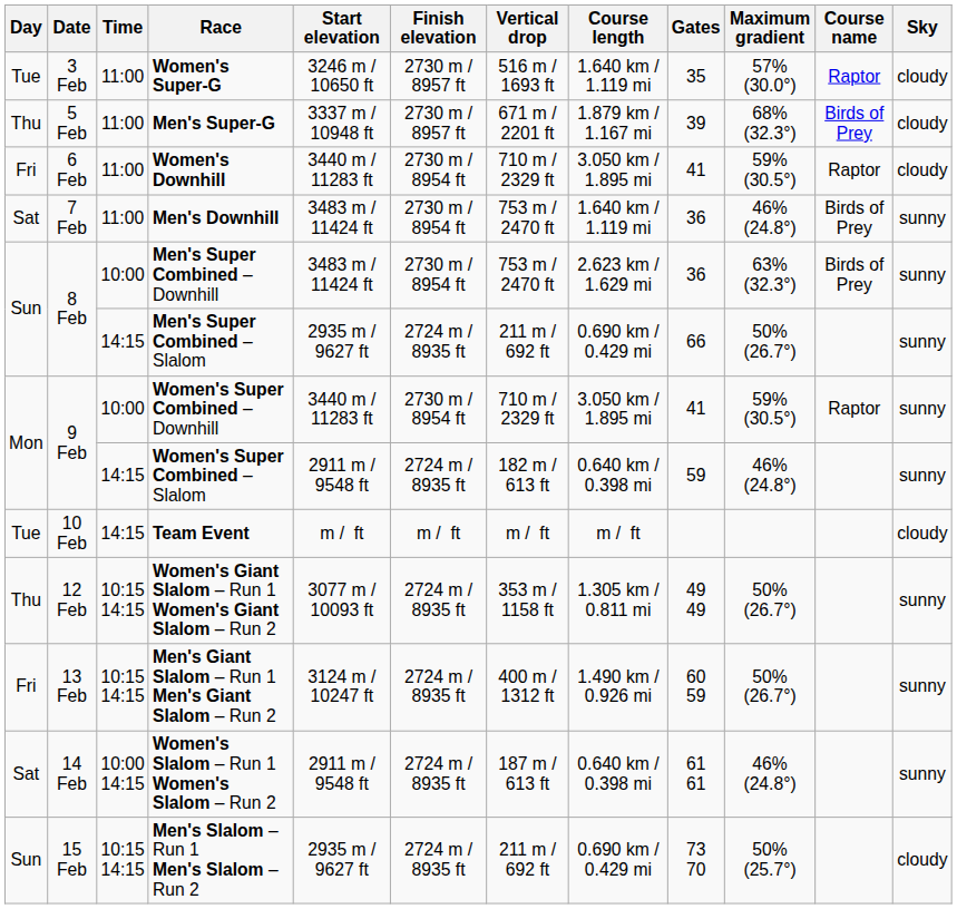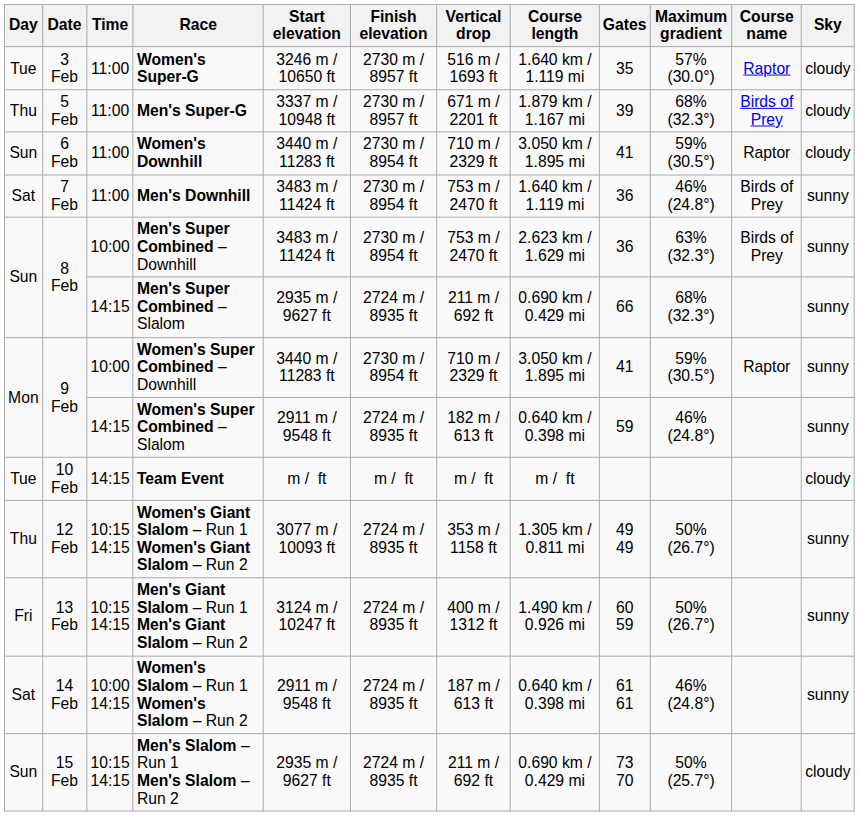 <table class=wikitable style="text-align:center">
 <tr bgcolor=lightgrey>
 <th>Day</th>
 <th>Date</th>
 <th>Time</th>
 <th>Race</th>
 <th>Start<br>elevation</th>
 <th>Finish<br>elevation</th>
 <th>Vertical<br>drop</th>
 <th>Course<br>length</th>
 <th>Gates</th>
 <th>Maximum<br>gradient</th>
 <th>Course<br>name</th>
 <th>Sky</th>
 </tr>
 <tr>
 <td>Tue</td>
 <td>3 Feb</td>
 <td>11:00</td>
 <td align=left><strong>Women's Super-G</strong></td>
 <td>3246 m / 10650 ft</td>
 <td>2730 m / 8957 ft</td>
 <td>516 m / 1693 ft</td>
 <td>1.640 km / 1.119 mi</td>
 <td>35</td>
 <td>57% (30.0°)</td>
 <td><a href='#'>Raptor</a></td>
 <td>cloudy</td>
 </tr>
 <tr>
 <td>Thu</td>
 <td>5 Feb</td>
 <td>11:00</td>
 <td align=left><strong>Men's Super-G</strong></td>
 <td>3337 m / 10948 ft</td>
 <td>2730 m / 8957 ft</td>
 <td>671 m / 2201 ft</td>
 <td>1.879 km / 1.167 mi</td>
 <td>39</td>
 <td>68% (32.3°)</td>
 <td><a href='#'>Birds of Prey</a></td>
 <td>cloudy</td>
 </tr>
 <tr>
-<td>Fri</td>
+<td>Sun</td>
 <td>6 Feb</td>
 <td>11:00</td>
 <td align=left><strong>Women's Downhill</strong></td>
 <td>3440 m / 11283 ft</td>
 <td>2730 m / 8954 ft</td>
 <td>710 m / 2329 ft</td>
 <td>3.050 km / 1.895 mi</td>
 <td>41</td>
 <td>59% (30.5°)</td>
 <td>Raptor</td>
 <td>cloudy</td>
 </tr>
 <tr>
 <td>Sat</td>
 <td>7 Feb</td>
 <td>11:00</td>
 <td align=left><strong>Men's Downhill</strong></td>
 <td>3483 m / 11424 ft</td>
 <td>2730 m / 8954 ft</td>
 <td>753 m / 2470 ft</td>
 <td>1.640 km / 1.119 mi</td>
 <td>36</td>
 <td>46% (24.8°)</td>
 <td>Birds of Prey</td>
 <td>sunny</td>
 </tr>
 <tr>
 <td rowspan=2>Sun</td>
 <td rowspan=2>8 Feb</td>
 <td>10:00</td>
 <td align=left><strong>Men's Super Combined</strong> – Downhill</td>
 <td>3483 m / 11424 ft</td>
 <td>2730 m / 8954 ft</td>
 <td>753 m / 2470 ft</td>
 <td>2.623 km / 1.629 mi</td>
 <td>36</td>
 <td>63% (32.3°)</td>
 <td>Birds of Prey</td>
 <td>sunny</td>
 </tr>
 <tr>
 <td>14:15</td>
 <td align=left><strong>Men's Super Combined</strong> – Slalom</td>
 <td>2935 m / 9627 ft</td>
 <td>2724 m / 8935 ft</td>
 <td>211 m / 692 ft</td>
 <td>0.690 km / 0.429 mi</td>
 <td>66</td>
-<td>50% (26.7°)</td>
+<td>68% (32.3°)</td>
 <td></td>
 <td>sunny</td>
 </tr>
 <tr>
 <td rowspan=2>Mon</td>
 <td rowspan=2>9 Feb</td>
 <td>10:00</td>
 <td align=left><strong>Women's Super Combined</strong> – Downhill</td>
 <td>3440 m / 11283 ft</td>
 <td>2730 m / 8954 ft</td>
 <td>710 m / 2329 ft</td>
 <td>3.050 km / 1.895 mi</td>
 <td>41</td>
 <td>59% (30.5°)</td>
 <td>Raptor</td>
 <td>sunny</td>
 </tr>
 <tr>
 <td>14:15</td>
 <td align=left><strong>Women's Super Combined</strong> – Slalom</td>
 <td>2911 m / 9548 ft</td>
 <td>2724 m / 8935 ft</td>
 <td>182 m / 613 ft</td>
 <td>0.640 km / 0.398 mi</td>
 <td>59</td>
 <td>46% (24.8°)</td>
 <td></td>
 <td>sunny</td>
 </tr>
 <tr>
 <td>Tue</td>
 <td>10 Feb</td>
 <td>14:15</td>
 <td align=left><strong>Team Event</strong></td>
 <td>m /  ft</td>
 <td>m /  ft</td>
 <td>m /  ft</td>
 <td>m /  ft</td>
 <td></td>
 <td></td>
 <td></td>
 <td>cloudy</td>
 </tr>
 <tr>
 <td>Thu</td>
 <td>12 Feb</td>
 <td>10:15<br>14:15</td>
 <td align=left><strong>Women's Giant Slalom</strong> – Run 1<br><strong>Women's Giant Slalom</strong> – Run 2</td>
 <td>3077 m / 10093 ft</td>
 <td>2724 m / 8935 ft</td>
 <td>353 m / 1158 ft</td>
 <td>1.305 km / 0.811 mi </td>
 <td>49<br>49</td>
 <td>50% (26.7°)</td>
 <td></td>
 <td>sunny</td>
 </tr>
 <tr>
 <td>Fri</td>
 <td>13 Feb</td>
 <td>10:15<br>14:15</td>
 <td align=left><strong>Men's Giant Slalom</strong> – Run 1<br><strong>Men's Giant Slalom</strong> – Run 2</td>
 <td>3124 m / 10247 ft</td>
 <td>2724 m / 8935 ft</td>
 <td>400 m / 1312 ft</td>
 <td>1.490 km / 0.926 mi</td>
 <td>60<br>59</td>
 <td>50% (26.7°)</td>
 <td></td>
 <td>sunny</td>
 </tr>
 <tr>
 <td>Sat</td>
 <td>14 Feb</td>
 <td>10:00<br>14:15</td>
 <td align=left><strong>Women's Slalom</strong> – Run 1<br><strong>Women's Slalom</strong> – Run 2</td>
 <td>2911 m / 9548 ft</td>
 <td>2724 m / 8935 ft</td>
 <td>187 m / 613 ft</td>
 <td>0.640 km / 0.398 mi</td>
 <td>61<br>61</td>
 <td>46% (24.8°)</td>
 <td></td>
 <td>sunny</td>
 </tr>
 <tr>
 <td>Sun</td>
 <td>15 Feb</td>
 <td>10:15<br>14:15</td>
 <td align=left><strong>Men's Slalom</strong> – Run 1<br><strong>Men's Slalom</strong> – Run 2</td>
 <td>2935 m / 9627 ft</td>
 <td>2724 m / 8935 ft</td>
 <td>211 m / 692 ft</td>
 <td>0.690 km / 0.429 mi</td>
 <td>73<br>70</td>
 <td>50% (25.7°)</td>
 <td></td>
 <td>cloudy</td>
 </tr>
 </table>
